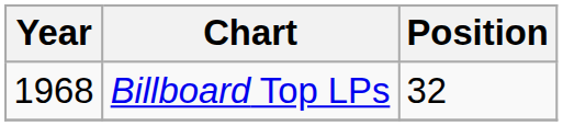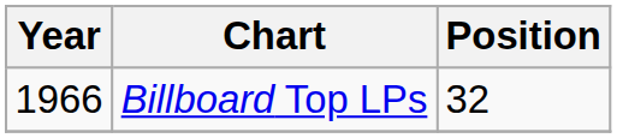 <table class="wikitable">
 <tr>
 <th align="left">Year</th>
 <th align="left">Chart</th>
 <th align="left">Position</th>
 </tr>
 <tr>
-<td align="left">1968</td>
+<td align="left">1966</td>
 <td align="left"><a href='#'><em>Billboard</em> Top LPs</a></td>
 <td align="left">32</td>
 </tr>
 <tr>
 </tr>
 </table>
